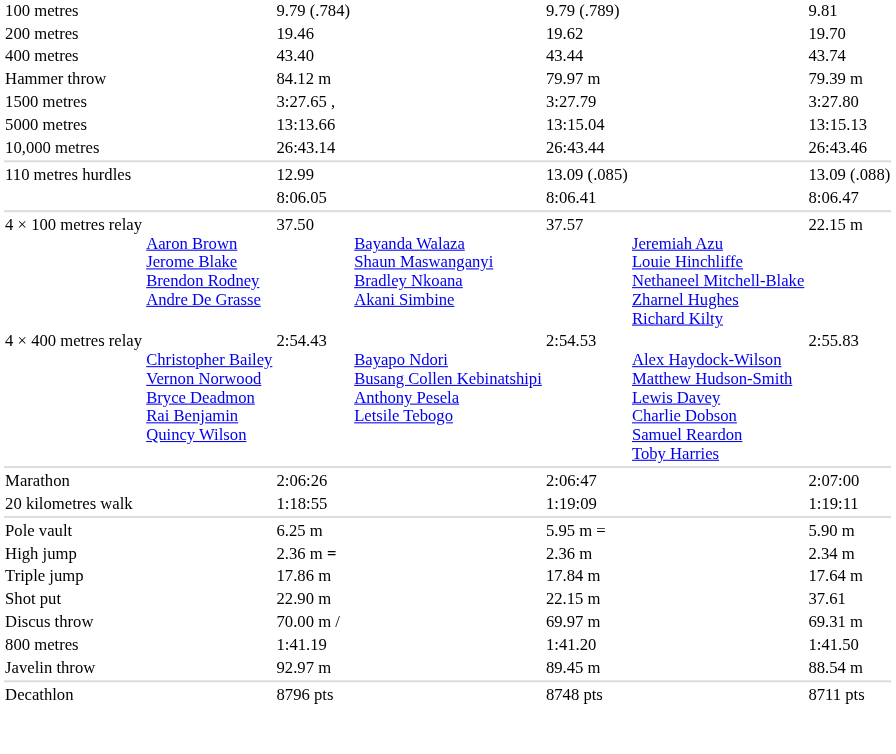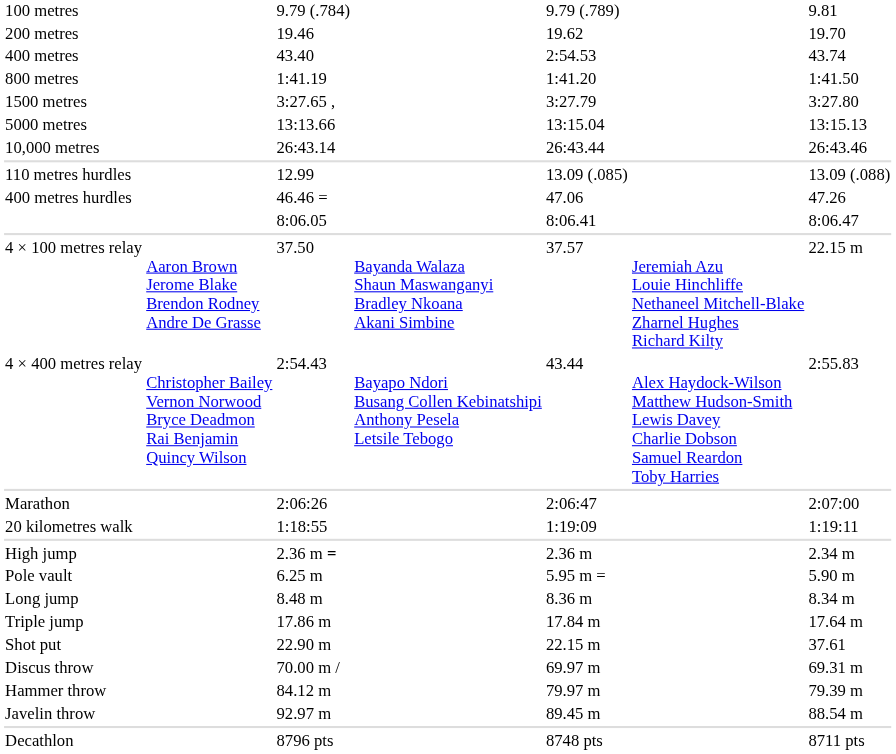 <table>
 <tr>
 <td>100 metres<br></td>
 <td></td>
 <td>9.79 (.784) </td>
 <td></td>
 <td>9.79 (.789)</td>
 <td></td>
 <td>9.81 </td>
 </tr>
 <tr>
 <td>200 metres<br></td>
 <td></td>
 <td>19.46 <strong></strong></td>
 <td></td>
 <td>19.62</td>
 <td></td>
 <td>19.70</td>
 </tr>
 <tr>
 <td>400 metres<br></td>
 <td></td>
 <td>43.40 </td>
 <td></td>
-<td>43.44 <strong></strong></td>
+<td>2:54.53 <strong></strong></td>
 <td></td>
 <td>43.74 <strong></strong></td>
 </tr>
 <tr>
-<td>Hammer throw<br></td>
+<td>800 metres<br></td>
 <td></td>
-<td>84.12 m</td>
+<td>1:41.19 </td>
 <td></td>
-<td>79.97 m</td>
+<td>1:41.20 <strong></strong></td>
 <td></td>
-<td>79.39 m</td>
+<td>1:41.50</td>
 </tr>
 <tr>
 <td>1500 metres<br></td>
 <td></td>
 <td>3:27.65 <strong></strong>, <strong></strong></td>
 <td></td>
 <td>3:27.79 <strong></strong></td>
 <td></td>
 <td>3:27.80 </td>
 </tr>
 <tr>
 <td>5000 metres<br></td>
 <td></td>
 <td>13:13.66  </td>
 <td></td>
 <td>13:15.04</td>
 <td></td>
 <td>13:15.13</td>
 </tr>
 <tr>
 <td>10,000 metres<br></td>
 <td></td>
 <td>26:43.14 <strong></strong></td>
 <td></td>
 <td>26:43.44</td>
 <td></td>
 <td>26:43.46 </td>
 </tr>
 <tr bgcolor=#ddd>
 <td colspan=7></td>
 </tr>
 <tr>
 <td>110 metres hurdles<br></td>
 <td></td>
 <td>12.99</td>
 <td></td>
 <td>13.09 (.085)</td>
 <td></td>
 <td>13.09 (.088) </td>
 </tr>
 <tr>
+<td>400 metres hurdles<br></td>
+<td></td>
+<td>46.46 =</td>
+<td></td>
+<td>47.06</td>
+<td></td>
+<td>47.26</td>
+</tr>
+<tr>
 <td></td>
 <td></td>
 <td>8:06.05 </td>
 <td></td>
 <td>8:06.41 </td>
 <td></td>
 <td>8:06.47 </td>
 </tr>
 <tr bgcolor=#ddd>
 <td colspan=7></td>
 </tr>
 <tr valign=top>
 <td>4 × 100 metres relay<br></td>
 <td><br><a href='#'>Aaron Brown</a><br><a href='#'>Jerome Blake</a><br><a href='#'>Brendon Rodney</a><br><a href='#'>Andre De Grasse</a></td>
 <td>37.50 </td>
 <td><br><a href='#'>Bayanda Walaza</a><br><a href='#'>Shaun Maswanganyi</a><br><a href='#'>Bradley Nkoana</a><br><a href='#'>Akani Simbine</a></td>
 <td>37.57 <strong></strong></td>
 <td><br><a href='#'>Jeremiah Azu</a><br><a href='#'>Louie Hinchliffe</a><br><a href='#'>Nethaneel Mitchell-Blake</a><br><a href='#'>Zharnel Hughes</a><br><a href='#'>Richard Kilty</a></td>
 <td>22.15 m</td>
 </tr>
 <tr valign=top>
 <td>4 × 400 metres relay<br></td>
 <td><br><a href='#'>Christopher Bailey</a><br><a href='#'>Vernon Norwood</a><br><a href='#'>Bryce Deadmon</a><br><a href='#'>Rai Benjamin</a> <br><a href='#'>Quincy Wilson</a></td>
 <td>2:54.43 <strong></strong></td>
 <td><br><a href='#'>Bayapo Ndori</a><br><a href='#'>Busang Collen Kebinatshipi</a><br><a href='#'>Anthony Pesela</a><br><a href='#'>Letsile Tebogo</a></td>
-<td>2:54.53 <strong></strong></td>
+<td>43.44 <strong></strong></td>
 <td><br><a href='#'>Alex Haydock-Wilson</a><br><a href='#'>Matthew Hudson-Smith</a><br><a href='#'>Lewis Davey</a><br><a href='#'>Charlie Dobson</a><br><a href='#'>Samuel Reardon</a><br><a href='#'>Toby Harries</a></td>
 <td>2:55.83 <strong></strong></td>
 </tr>
 <tr bgcolor=#ddd>
 <td colspan=7></td>
 </tr>
 <tr>
 <td>Marathon<br></td>
 <td></td>
 <td>2:06:26 <strong></strong></td>
 <td></td>
 <td>2:06:47</td>
 <td></td>
 <td>2:07:00</td>
 </tr>
 <tr>
 <td>20 kilometres walk<br></td>
 <td></td>
 <td>1:18:55</td>
 <td></td>
 <td>1:19:09</td>
 <td></td>
 <td>1:19:11</td>
 </tr>
 <tr bgcolor=#ddd>
 <td colspan=7></td>
 </tr>
 <tr>
+<td>High jump<br></td>
+<td></td>
+<td>2.36 m <strong>=</strong></td>
+<td></td>
+<td>2.36 m </td>
+<td></td>
+<td>2.34 m </td>
+</tr>
+<tr>
 <td>Pole vault<br></td>
 <td></td>
 <td>6.25 m <strong></strong></td>
 <td></td>
 <td>5.95 m =</td>
 <td></td>
 <td>5.90 m</td>
 </tr>
 <tr>
-<td>High jump<br></td>
+<td>Long jump<br></td>
 <td></td>
-<td>2.36 m <strong>=</strong></td>
+<td>8.48 m</td>
 <td></td>
-<td>2.36 m </td>
+<td>8.36 m</td>
 <td></td>
-<td>2.34 m </td>
+<td>8.34 m</td>
 </tr>
 <tr>
 <td>Triple jump<br></td>
 <td></td>
 <td>17.86 m</td>
 <td></td>
 <td>17.84 m</td>
 <td></td>
 <td>17.64 m </td>
 </tr>
 <tr>
 <td>Shot put<br></td>
 <td></td>
 <td>22.90 m </td>
 <td></td>
 <td>22.15 m</td>
 <td></td>
 <td>37.61 </td>
 </tr>
 <tr>
 <td>Discus throw<br></td>
 <td></td>
 <td>70.00 m <strong></strong>/</td>
 <td></td>
 <td>69.97 m</td>
 <td></td>
 <td>69.31 m</td>
 </tr>
 <tr>
-<td>800 metres<br></td>
+<td>Hammer throw<br></td>
 <td></td>
-<td>1:41.19 </td>
+<td>84.12 m</td>
 <td></td>
-<td>1:41.20 <strong></strong></td>
+<td>79.97 m</td>
 <td></td>
-<td>1:41.50</td>
+<td>79.39 m</td>
 </tr>
 <tr>
 <td>Javelin throw<br></td>
 <td></td>
 <td>92.97 m <strong></strong></td>
 <td></td>
 <td>89.45 m </td>
 <td></td>
 <td>88.54 m</td>
 </tr>
 <tr bgcolor=#ddd>
 <td colspan=7></td>
 </tr>
 <tr>
 <td>Decathlon<br></td>
 <td></td>
 <td>8796 pts <strong></strong></td>
 <td></td>
 <td>8748 pts</td>
 <td></td>
 <td>8711 pts </td>
 </tr>
 </table>
